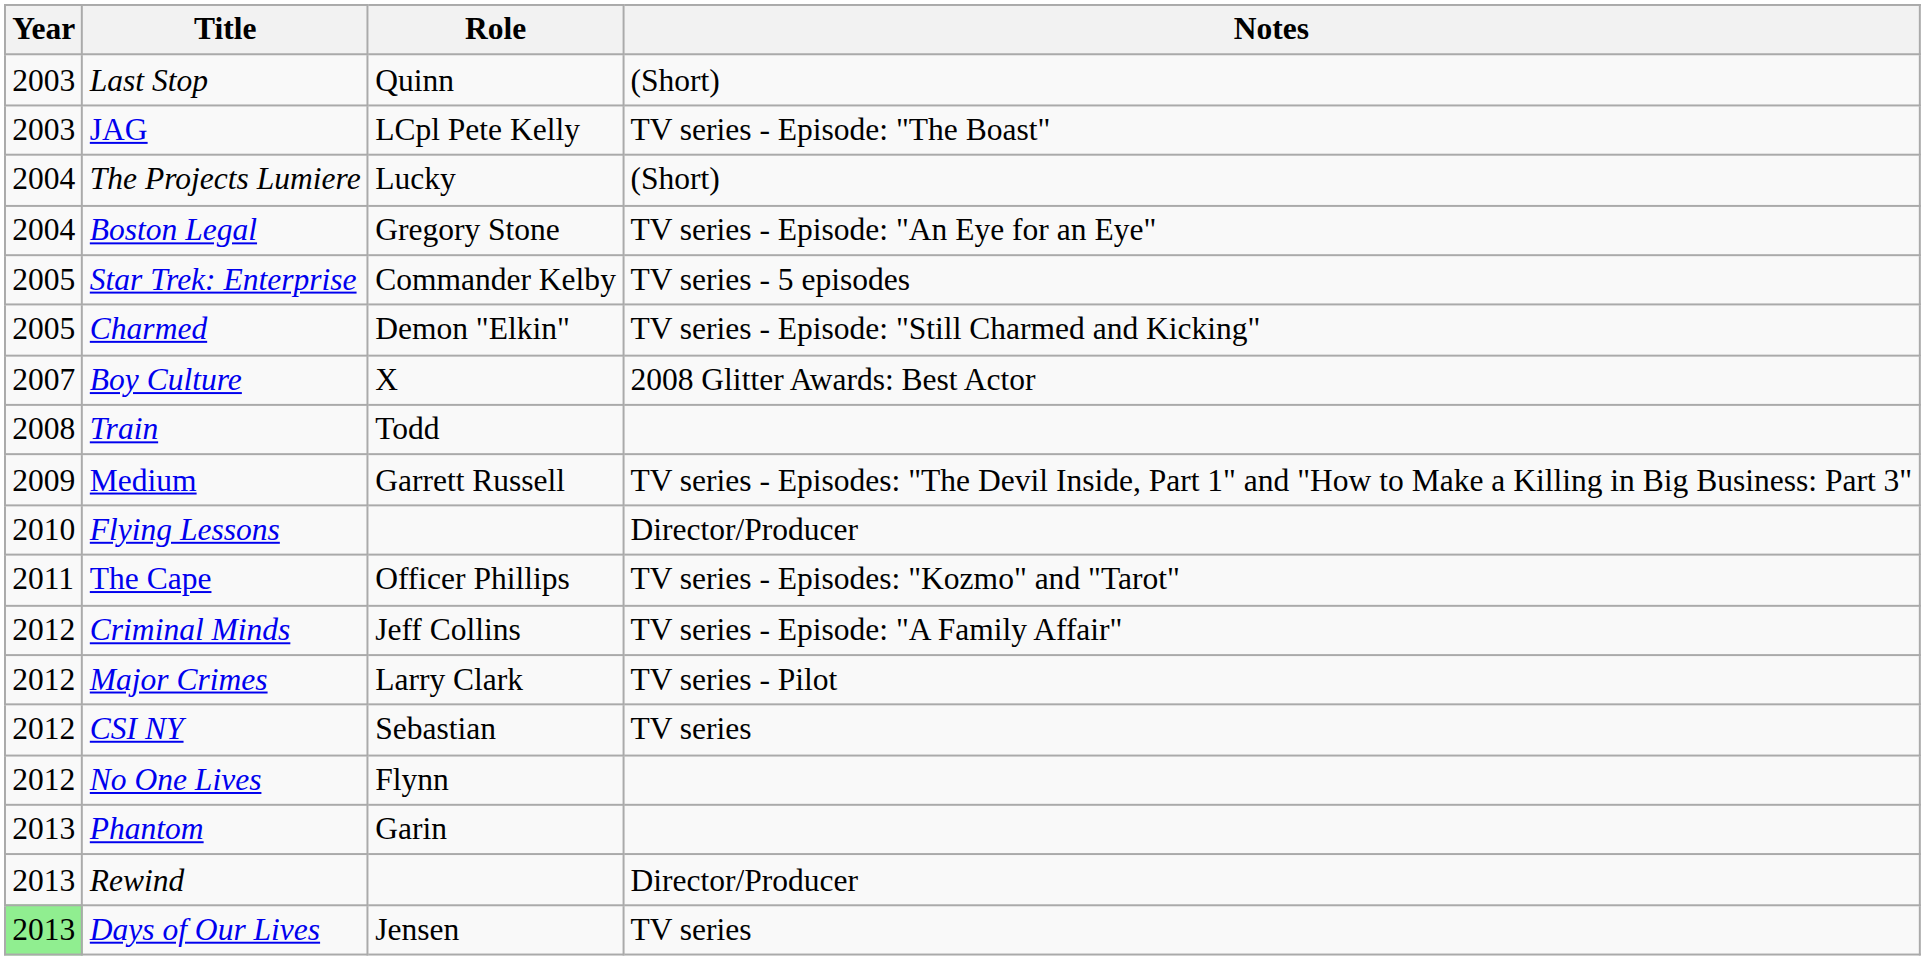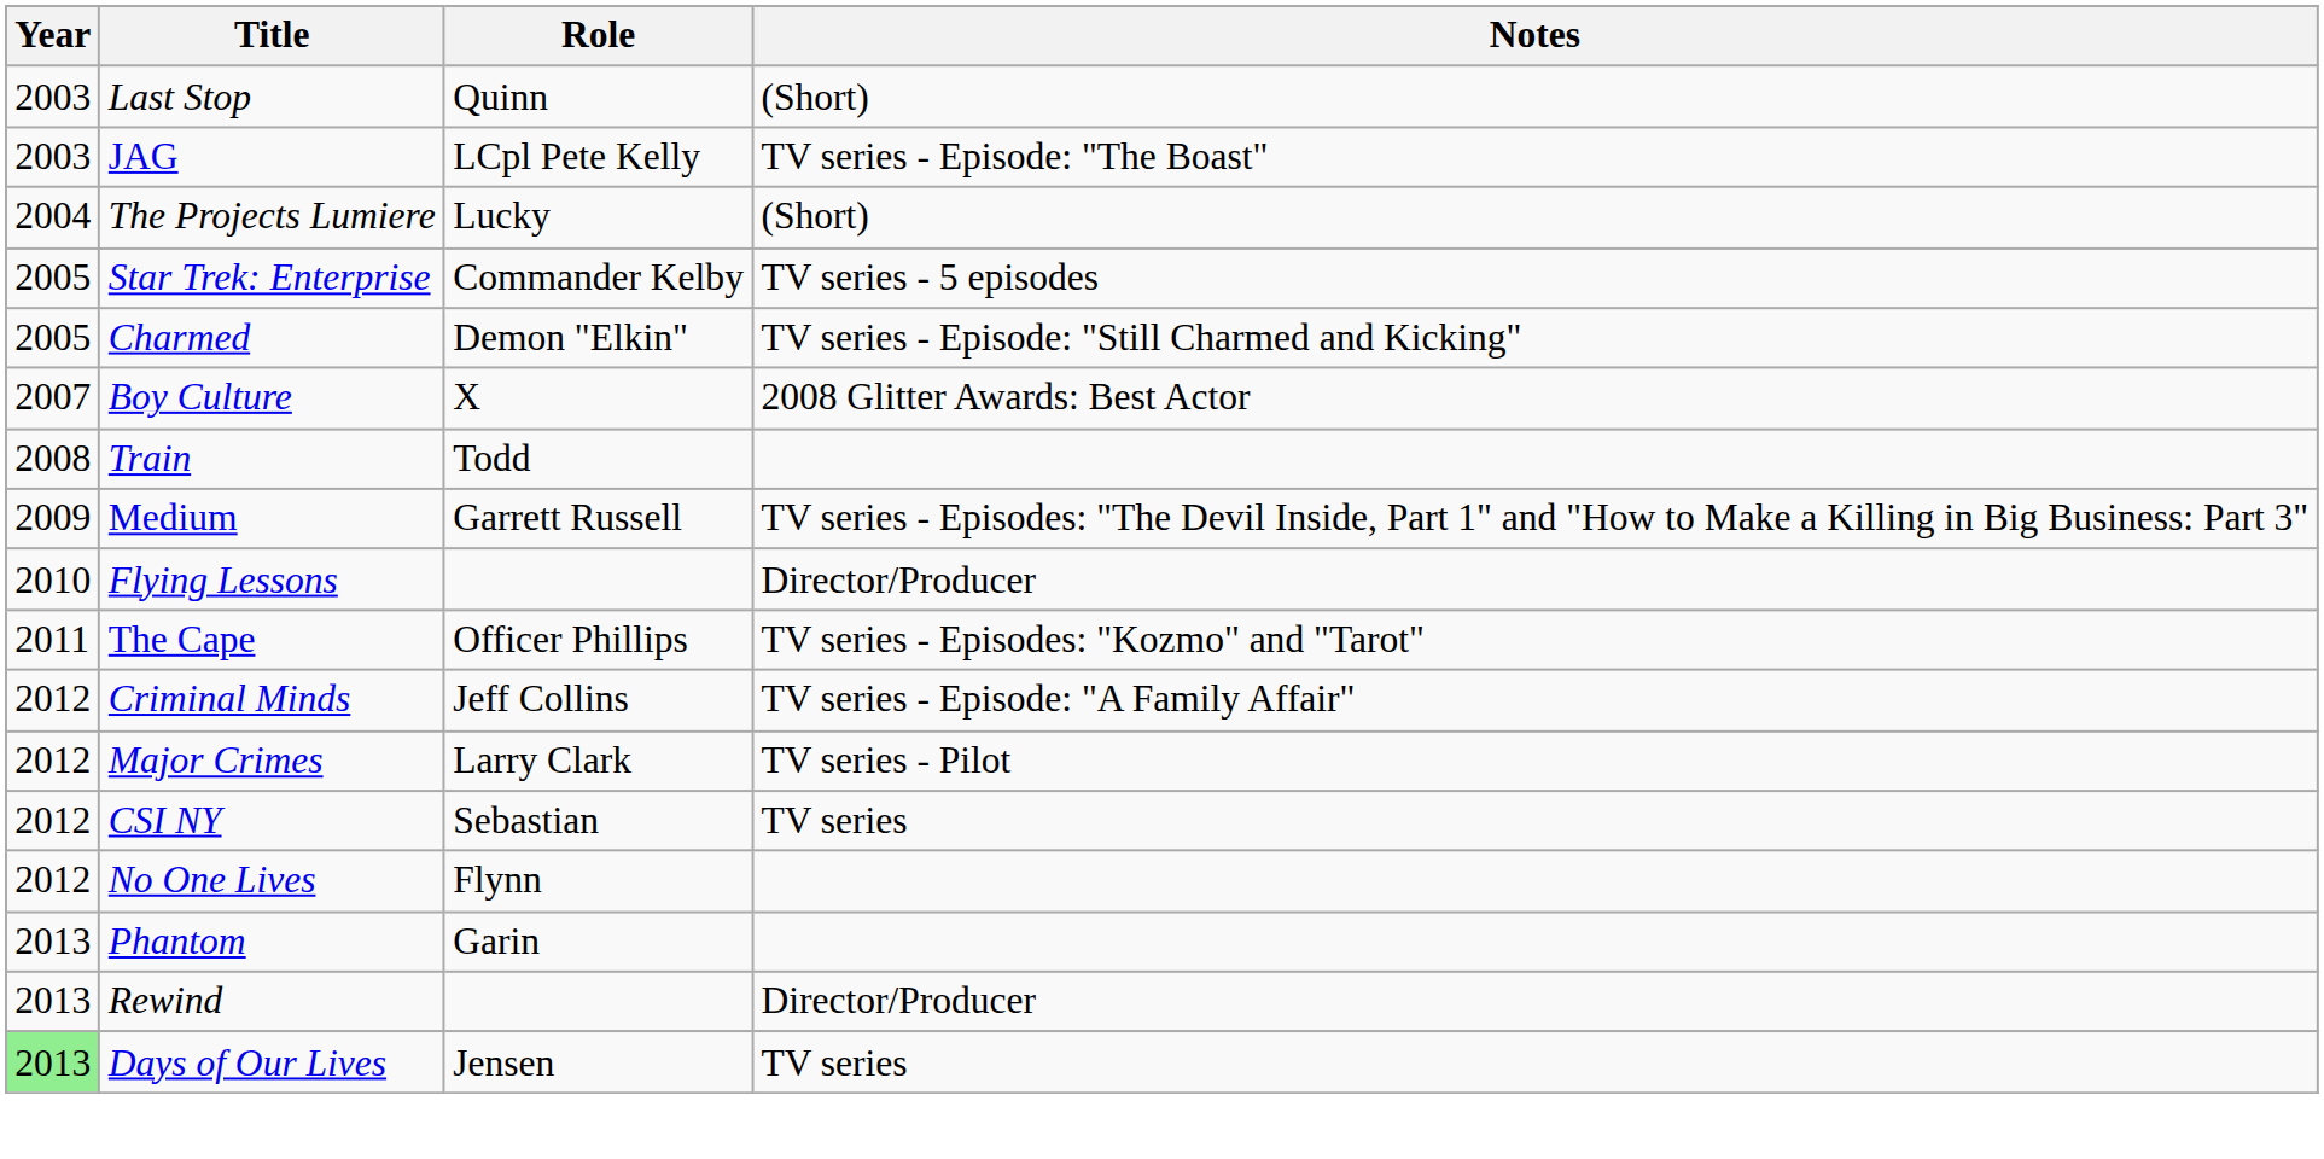 <table class="wikitable sortable">
 <tr>
 <th>Year</th>
 <th>Title</th>
 <th>Role</th>
 <th class="unsortable">Notes</th>
 </tr>
 <tr>
 <td>2003</td>
 <td><em>Last Stop</em></td>
 <td>Quinn</td>
 <td>(Short)</td>
 </tr>
 <tr>
 <td>2003</td>
 <td><em><a href='#'></em>JAG<em></a></em></td>
 <td>LCpl Pete Kelly</td>
 <td>TV series - Episode: "The Boast"</td>
 </tr>
 <tr>
 <td>2004</td>
 <td><em>The Projects Lumiere</em></td>
 <td>Lucky</td>
 <td>(Short)</td>
-</tr>
-<tr>
-<td>2004</td>
-<td><em><a href='#'>Boston Legal</a></em></td>
-<td>Gregory Stone</td>
-<td>TV series - Episode: "An Eye for an Eye"</td>
 </tr>
 <tr>
 <td>2005</td>
 <td><em><a href='#'>Star Trek: Enterprise</a></em></td>
 <td>Commander Kelby</td>
 <td>TV series - 5 episodes</td>
 </tr>
 <tr>
 <td>2005</td>
 <td><em><a href='#'>Charmed</a></em></td>
 <td>Demon "Elkin"</td>
 <td>TV series - Episode: "Still Charmed and Kicking"</td>
 </tr>
 <tr>
 <td>2007</td>
 <td><em><a href='#'>Boy Culture</a></em></td>
 <td>X</td>
 <td>2008 Glitter Awards: Best Actor</td>
 </tr>
 <tr>
 <td>2008</td>
 <td><em><a href='#'>Train</a></em></td>
 <td>Todd</td>
 <td></td>
 </tr>
 <tr>
 <td>2009</td>
 <td><em><a href='#'></em>Medium<em></a></em></td>
 <td>Garrett Russell</td>
 <td>TV series - Episodes: "The Devil Inside, Part 1" and "How to Make a Killing in Big Business: Part 3"</td>
 </tr>
 <tr>
 <td>2010</td>
 <td><em><a href='#'>Flying Lessons</a></em></td>
 <td></td>
 <td>Director/Producer</td>
 </tr>
 <tr>
 <td>2011</td>
 <td><em><a href='#'></em>The Cape<em></a></em></td>
 <td>Officer Phillips</td>
 <td>TV series -  Episodes: "Kozmo" and "Tarot"</td>
 </tr>
 <tr>
 <td>2012</td>
 <td><em><a href='#'>Criminal Minds</a></em></td>
 <td>Jeff Collins</td>
 <td>TV series - Episode: "A Family Affair"</td>
 </tr>
 <tr>
 <td>2012</td>
 <td><em><a href='#'>Major Crimes</a></em></td>
 <td>Larry Clark</td>
 <td>TV series - Pilot</td>
 </tr>
 <tr>
 <td>2012</td>
 <td><em><a href='#'>CSI NY</a></em></td>
 <td>Sebastian</td>
 <td>TV series</td>
 </tr>
 <tr>
 <td>2012</td>
 <td><em><a href='#'>No One Lives</a></em></td>
 <td>Flynn</td>
 <td></td>
 </tr>
 <tr>
 <td>2013</td>
 <td><em><a href='#'>Phantom</a></em></td>
 <td>Garin</td>
 <td></td>
 </tr>
 <tr>
 <td>2013</td>
 <td><em>Rewind</em></td>
 <td></td>
 <td>Director/Producer</td>
 </tr>
 <tr>
 <td style="background: lightgreen;">2013</td>
 <td><em><a href='#'>Days of Our Lives</a></em></td>
 <td>Jensen</td>
 <td>TV series</td>
 </tr>
 </table>
